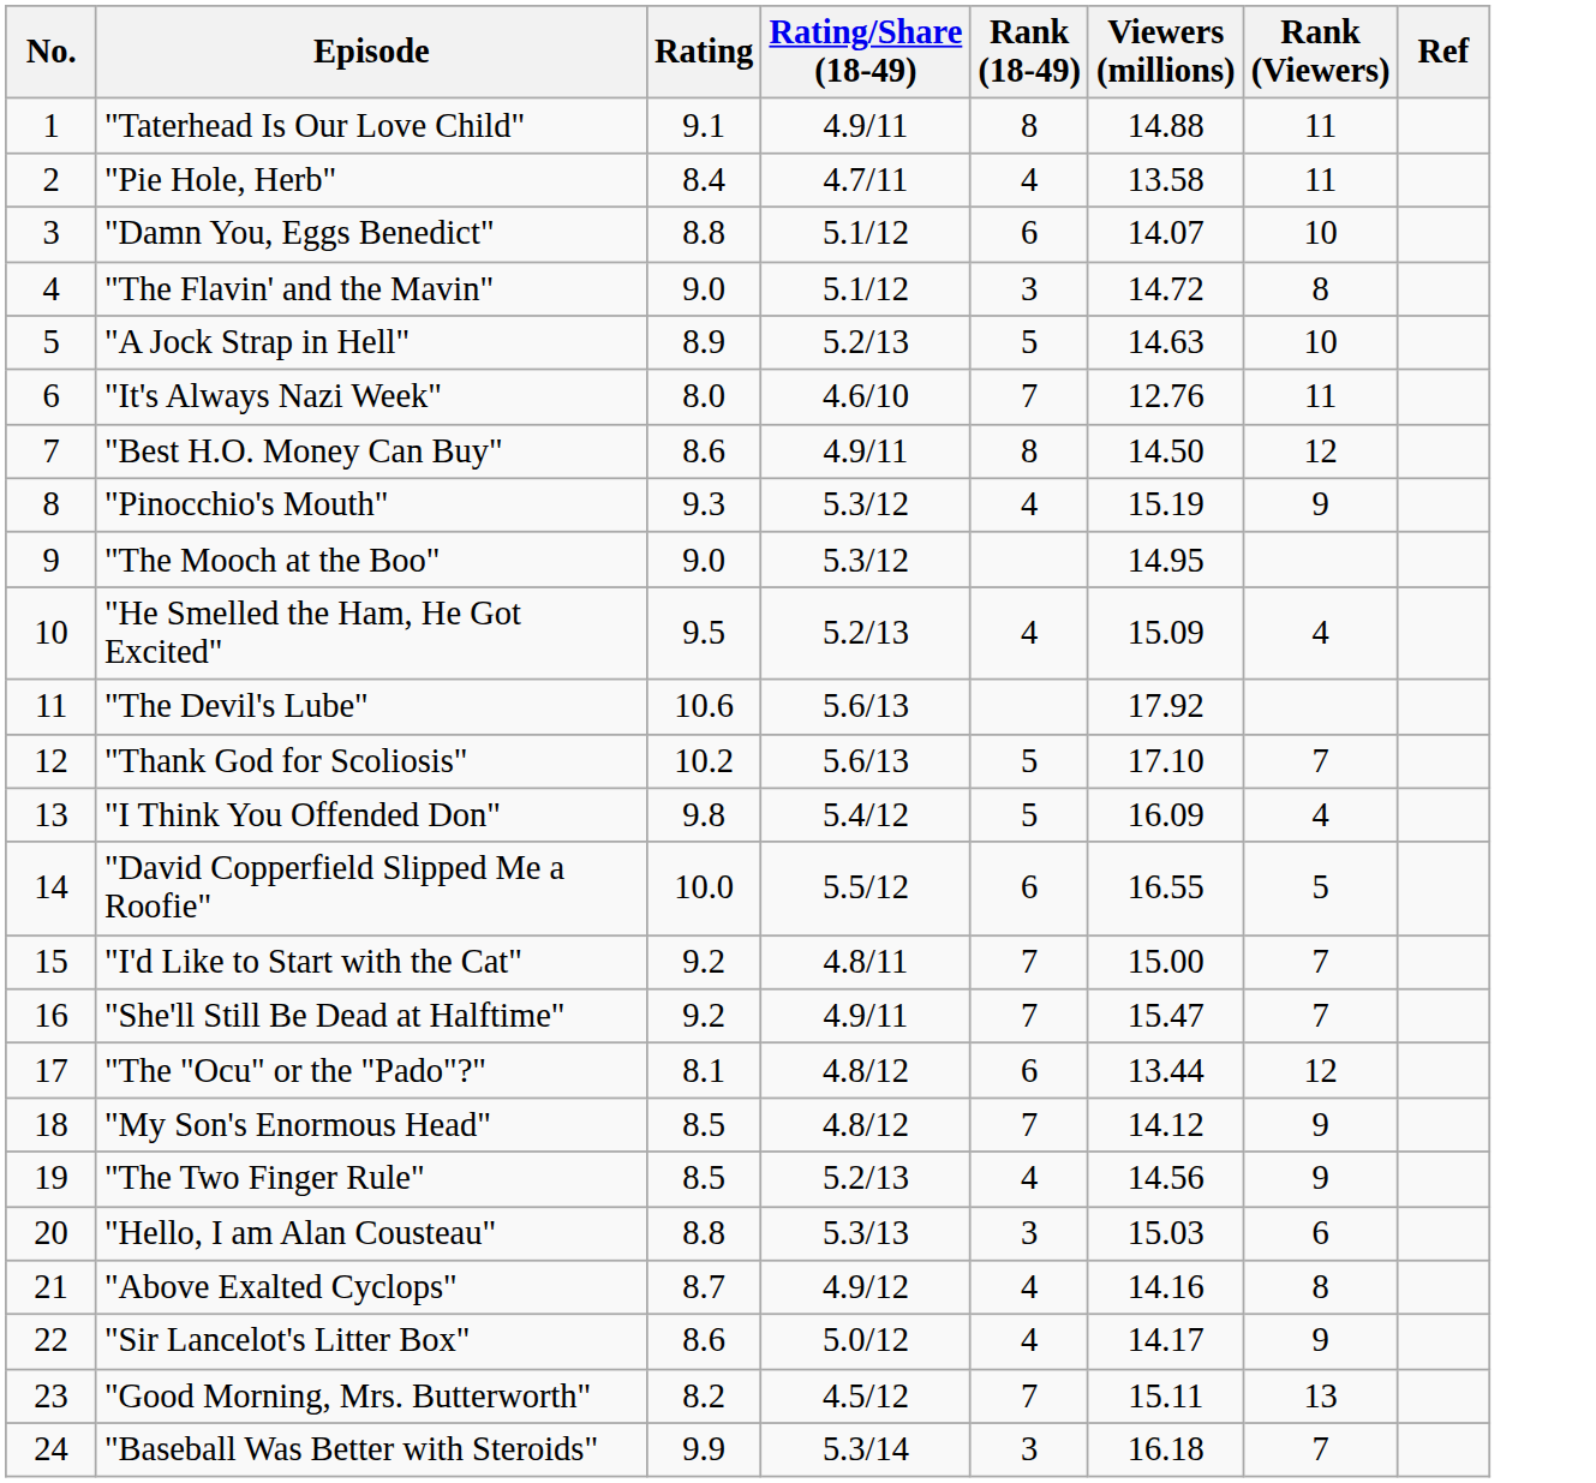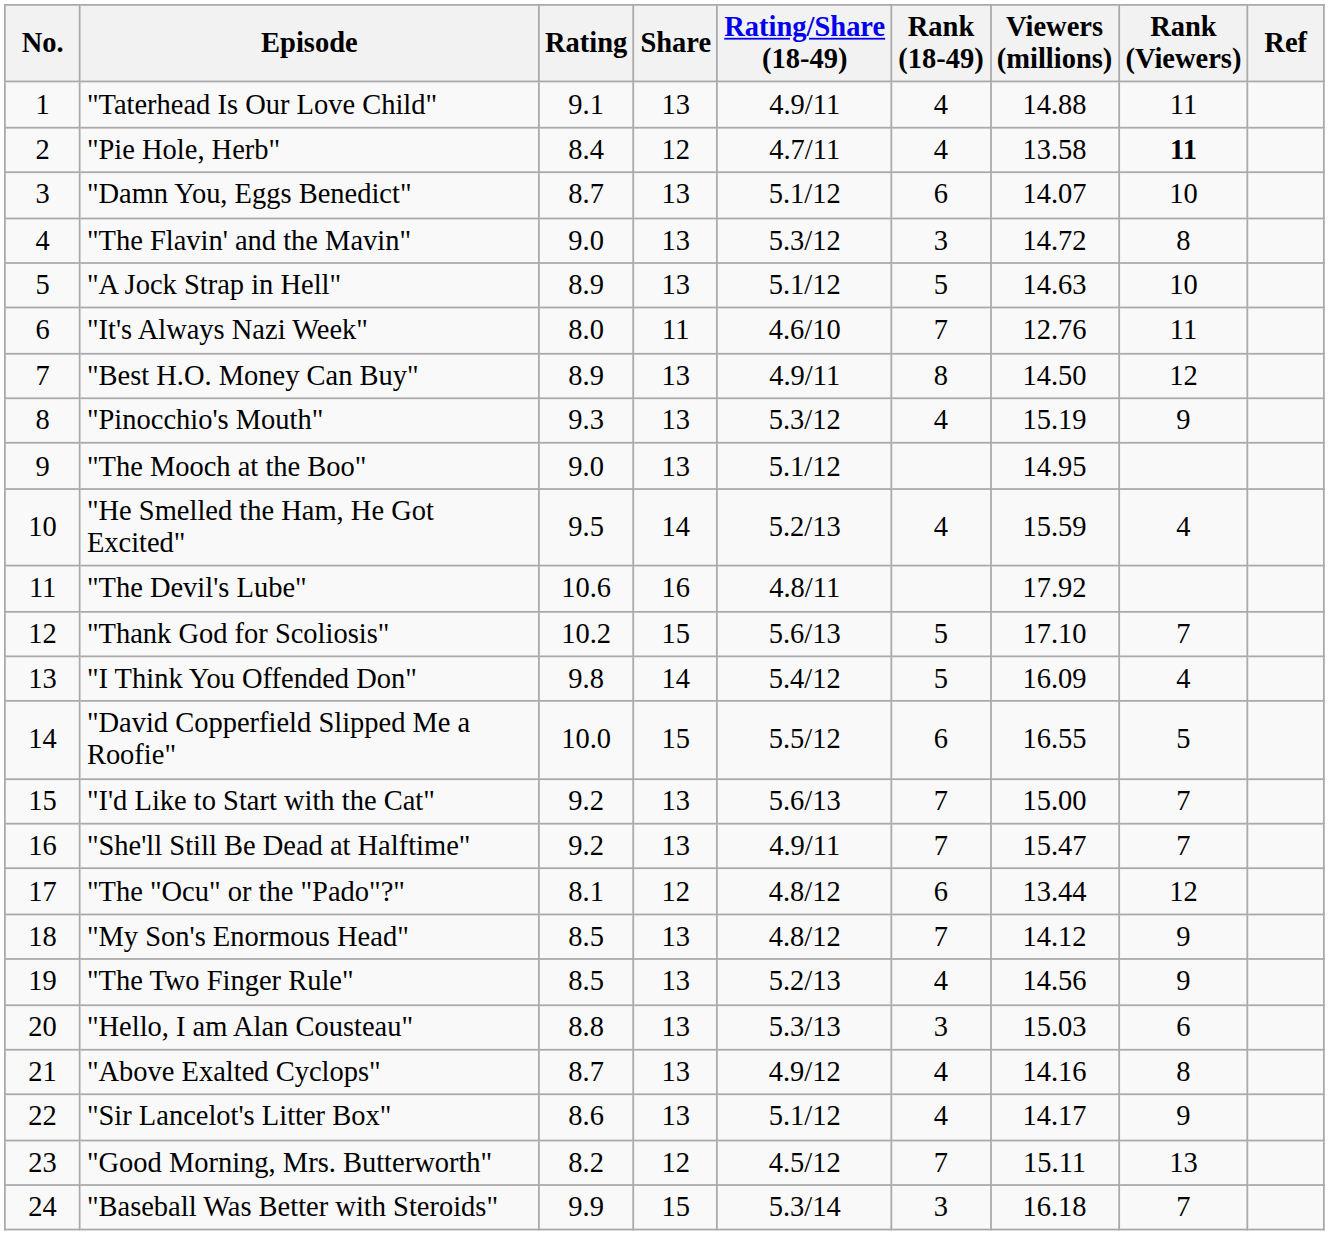 <table class="wikitable sortable" style="text-align:center">
 <tr>
 <th width="35px">No.</th>
 <th width="250px" class="unsortable">Episode</th>
 <th>Rating</th>
+<th>Share</th>
 <th><a href='#'>Rating/Share</a><br>(18-49)</th>
 <th>Rank<br>(18-49)</th>
 <th>Viewers<br>(millions)</th>
 <th>Rank<br>(Viewers)</th>
 <th width="35px" class="unsortable">Ref</th>
 </tr>
 <tr>
 <td>1</td>
 <td align="left">"Taterhead Is Our Love Child"</td>
 <td>9.1</td>
+<td>13</td>
 <td>4.9/11</td>
-<td>8</td>
+<td>4</td>
 <td>14.88</td>
 <td>11</td>
 <td></td>
 </tr>
 <tr>
 <td>2</td>
 <td align="left">"Pie Hole, Herb"</td>
 <td>8.4</td>
+<td>12</td>
 <td>4.7/11</td>
 <td>4</td>
 <td>13.58</td>
-<td>11</td>
+<td><strong>11</strong></td>
 <td></td>
 </tr>
 <tr>
 <td>3</td>
 <td align="left">"Damn You, Eggs Benedict"</td>
-<td>8.8</td>
+<td>8.7</td>
+<td>13</td>
 <td>5.1/12</td>
 <td>6</td>
 <td>14.07</td>
 <td>10</td>
 <td></td>
 </tr>
 <tr>
 <td>4</td>
 <td align="left">"The Flavin' and the Mavin"</td>
 <td>9.0</td>
-<td>5.1/12</td>
+<td>13</td>
+<td>5.3/12</td>
 <td>3</td>
 <td>14.72</td>
 <td>8</td>
 <td></td>
 </tr>
 <tr>
 <td>5</td>
 <td align="left">"A Jock Strap in Hell"</td>
 <td>8.9</td>
-<td>5.2/13</td>
+<td>13</td>
+<td>5.1/12</td>
 <td>5</td>
 <td>14.63</td>
 <td>10</td>
 <td></td>
 </tr>
 <tr>
 <td>6</td>
 <td align="left">"It's Always Nazi Week"</td>
 <td>8.0</td>
+<td>11</td>
 <td>4.6/10</td>
 <td>7</td>
 <td>12.76</td>
 <td>11</td>
 <td></td>
 </tr>
 <tr>
 <td>7</td>
 <td align="left">"Best H.O. Money Can Buy"</td>
-<td>8.6</td>
+<td>8.9</td>
+<td>13</td>
 <td>4.9/11</td>
 <td>8</td>
 <td>14.50</td>
 <td>12</td>
 <td></td>
 </tr>
 <tr>
 <td>8</td>
 <td align="left">"Pinocchio's Mouth"</td>
 <td>9.3</td>
+<td>13</td>
 <td>5.3/12</td>
 <td>4</td>
 <td>15.19</td>
 <td>9</td>
 <td></td>
 </tr>
 <tr>
 <td>9</td>
 <td align="left">"The Mooch at the Boo"</td>
 <td>9.0</td>
-<td>5.3/12</td>
+<td>13</td>
+<td>5.1/12</td>
 <td></td>
 <td>14.95</td>
 <td></td>
 <td></td>
 </tr>
 <tr>
 <td>10</td>
 <td align="left">"He Smelled the Ham, He Got Excited"</td>
 <td>9.5</td>
+<td>14</td>
 <td>5.2/13</td>
 <td>4</td>
-<td>15.09</td>
+<td>15.59</td>
 <td>4</td>
 <td></td>
 </tr>
 <tr>
 <td>11</td>
 <td align="left">"The Devil's Lube"</td>
 <td>10.6</td>
-<td>5.6/13</td>
+<td>16</td>
+<td>4.8/11</td>
 <td></td>
 <td>17.92</td>
 <td></td>
 <td></td>
 </tr>
 <tr>
 <td>12</td>
 <td align="left">"Thank God for Scoliosis"</td>
 <td>10.2</td>
+<td>15</td>
 <td>5.6/13</td>
 <td>5</td>
 <td>17.10</td>
 <td>7</td>
 <td></td>
 </tr>
 <tr>
 <td>13</td>
 <td align="left">"I Think You Offended Don"</td>
 <td>9.8</td>
+<td>14</td>
 <td>5.4/12</td>
 <td>5</td>
 <td>16.09</td>
 <td>4</td>
 <td></td>
 </tr>
 <tr>
 <td>14</td>
 <td align="left">"David Copperfield Slipped Me a Roofie"</td>
 <td>10.0</td>
+<td>15</td>
 <td>5.5/12</td>
 <td>6</td>
 <td>16.55</td>
 <td>5</td>
 <td></td>
 </tr>
 <tr>
 <td>15</td>
 <td align="left">"I'd Like to Start with the Cat"</td>
 <td>9.2</td>
-<td>4.8/11</td>
+<td>13</td>
+<td>5.6/13</td>
 <td>7</td>
 <td>15.00</td>
 <td>7</td>
 <td></td>
 </tr>
 <tr>
 <td>16</td>
 <td align="left">"She'll Still Be Dead at Halftime"</td>
 <td>9.2</td>
+<td>13</td>
 <td>4.9/11</td>
 <td>7</td>
 <td>15.47</td>
 <td>7</td>
 <td></td>
 </tr>
 <tr>
 <td>17</td>
 <td align="left">"The "Ocu" or the "Pado"?"</td>
 <td>8.1</td>
+<td>12</td>
 <td>4.8/12</td>
 <td>6</td>
 <td>13.44</td>
 <td>12</td>
 <td></td>
 </tr>
 <tr>
 <td>18</td>
 <td align="left">"My Son's Enormous Head"</td>
 <td>8.5</td>
+<td>13</td>
 <td>4.8/12</td>
 <td>7</td>
 <td>14.12</td>
 <td>9</td>
 <td></td>
 </tr>
 <tr>
 <td>19</td>
 <td align="left">"The Two Finger Rule"</td>
 <td>8.5</td>
+<td>13</td>
 <td>5.2/13</td>
 <td>4</td>
 <td>14.56</td>
 <td>9</td>
 <td></td>
 </tr>
 <tr>
 <td>20</td>
 <td align="left">"Hello, I am Alan Cousteau"</td>
 <td>8.8</td>
+<td>13</td>
 <td>5.3/13</td>
 <td>3</td>
 <td>15.03</td>
 <td>6</td>
 <td></td>
 </tr>
 <tr>
 <td>21</td>
 <td align="left">"Above Exalted Cyclops"</td>
 <td>8.7</td>
+<td>13</td>
 <td>4.9/12</td>
 <td>4</td>
 <td>14.16</td>
 <td>8</td>
 <td></td>
 </tr>
 <tr>
 <td>22</td>
 <td align="left">"Sir Lancelot's Litter Box"</td>
 <td>8.6</td>
-<td>5.0/12</td>
+<td>13</td>
+<td>5.1/12</td>
 <td>4</td>
 <td>14.17</td>
 <td>9</td>
 <td></td>
 </tr>
 <tr>
 <td>23</td>
 <td align="left">"Good Morning, Mrs. Butterworth"</td>
 <td>8.2</td>
+<td>12</td>
 <td>4.5/12</td>
 <td>7</td>
 <td>15.11</td>
 <td>13</td>
 <td></td>
 </tr>
 <tr>
 <td>24</td>
 <td align="left">"Baseball Was Better with Steroids"</td>
 <td>9.9</td>
+<td>15</td>
 <td>5.3/14</td>
 <td>3</td>
 <td>16.18</td>
 <td>7</td>
 <td></td>
 </tr>
 </table>
